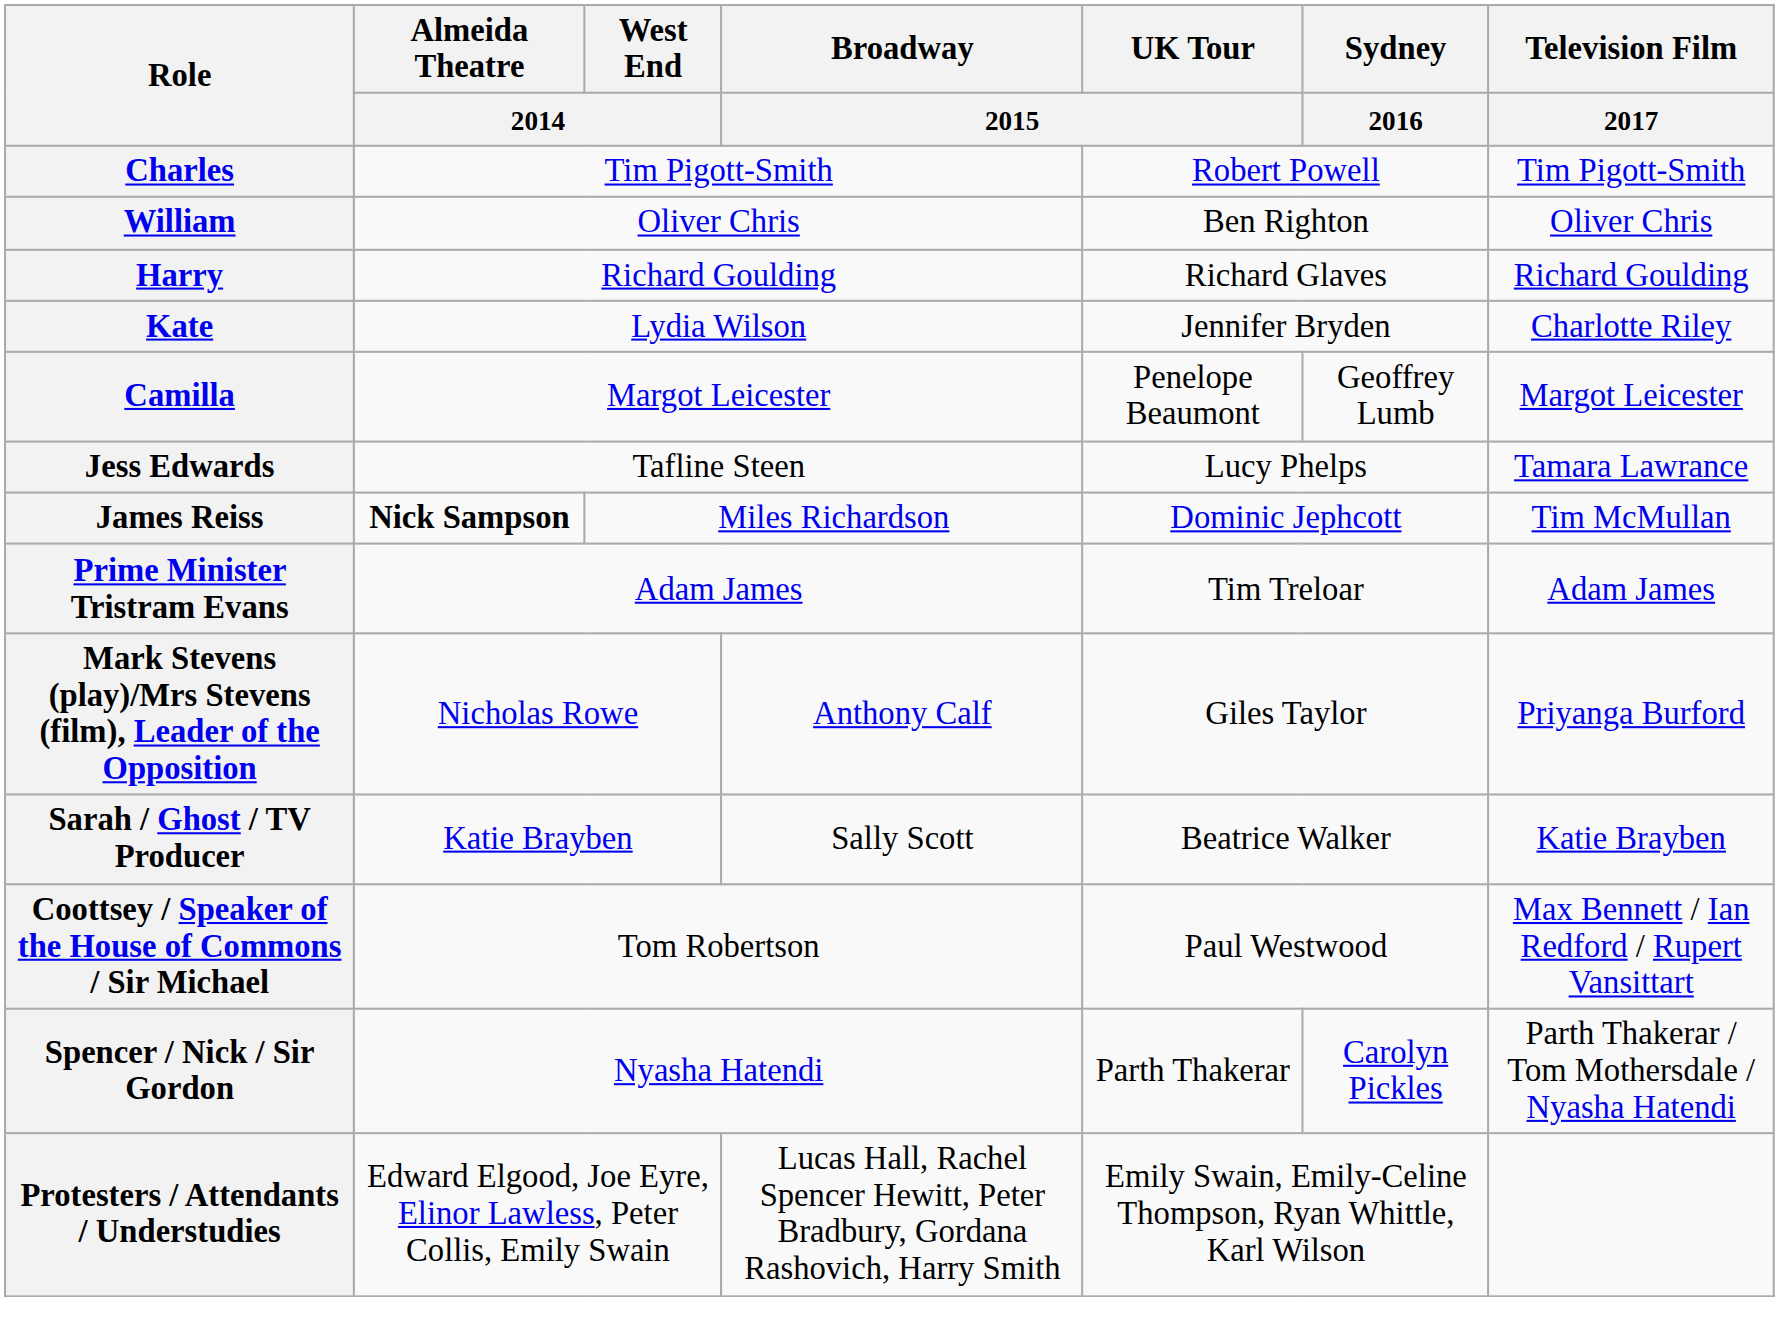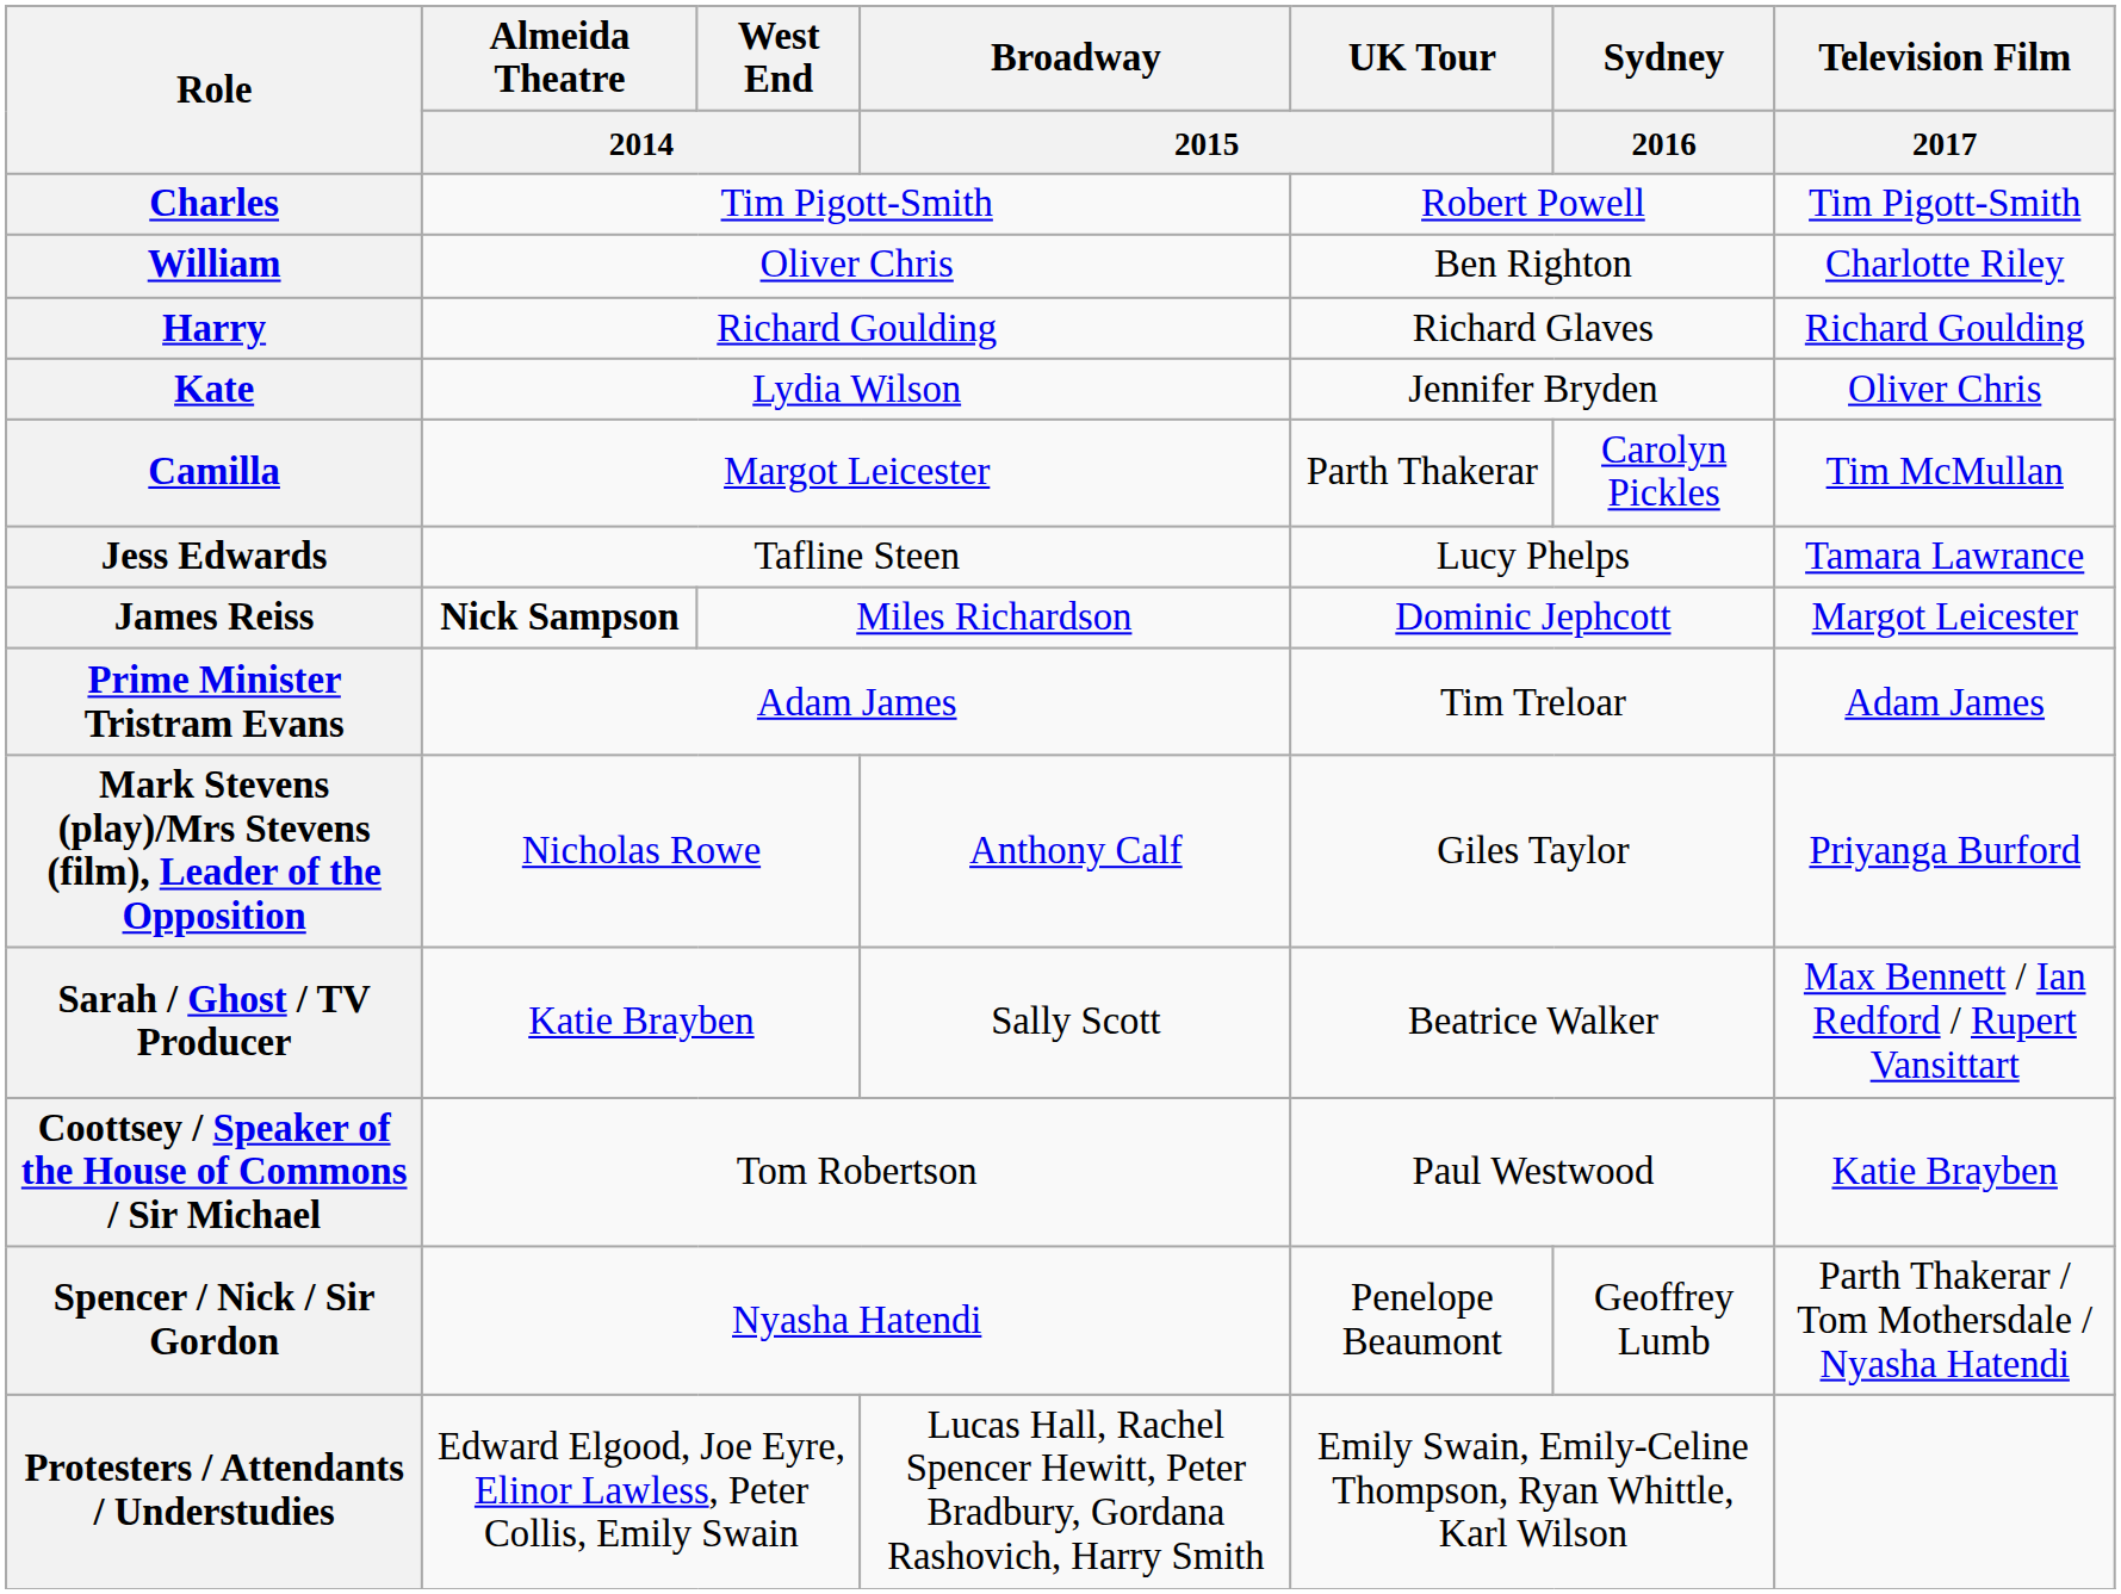 <table class="wikitable">
 <tr>
 <th rowspan="2">Role</th>
 <th>Almeida Theatre</th>
 <th>West End</th>
 <th>Broadway</th>
 <th>UK Tour</th>
 <th>Sydney</th>
 <th>Television Film</th>
 </tr>
 <tr>
 <th colspan="2"><small>2014</small></th>
 <th colspan="2"><small>2015</small></th>
 <th><small>2016</small></th>
 <th><small>2017</small></th>
 </tr>
 <tr>
 <th><a href='#'>Charles</a></th>
 <td colspan="3" align="center"><a href='#'>Tim Pigott-Smith</a></td>
 <td colspan="2" align="center"><a href='#'>Robert Powell</a></td>
 <td align="center"><a href='#'>Tim Pigott-Smith</a></td>
 </tr>
 <tr>
 <th><a href='#'>William</a></th>
 <td colspan="3" align="center"><a href='#'>Oliver Chris</a></td>
 <td colspan="2" align="center">Ben Righton</td>
-<td align="center"><a href='#'>Oliver Chris</a></td>
+<td align="center"><a href='#'>Charlotte Riley</a></td>
 </tr>
 <tr>
 <th><a href='#'>Harry</a></th>
 <td colspan="3" align="center"><a href='#'>Richard Goulding</a></td>
 <td colspan="2" align="center">Richard Glaves</td>
 <td align="center"><a href='#'>Richard Goulding</a></td>
 </tr>
 <tr>
 <th><a href='#'>Kate</a></th>
 <td colspan="3" align="center"><a href='#'>Lydia Wilson</a></td>
 <td colspan="2" align="center">Jennifer Bryden</td>
-<td align="center"><a href='#'>Charlotte Riley</a></td>
+<td align="center"><a href='#'>Oliver Chris</a></td>
 </tr>
 <tr>
 <th><a href='#'>Camilla</a></th>
 <td colspan="3" align="center"><a href='#'>Margot Leicester</a></td>
-<td align="center">Penelope Beaumont</td>
-<td align="center">Geoffrey Lumb</td>
-<td align="center"><a href='#'>Margot Leicester</a></td>
+<td align="center">Parth Thakerar</td>
+<td align="center"><a href='#'>Carolyn Pickles</a></td>
+<td align="center"><a href='#'>Tim McMullan</a></td>
 </tr>
 <tr>
 <th>Jess Edwards</th>
 <td colspan="3" align="center">Tafline Steen</td>
 <td colspan="2" align="center">Lucy Phelps</td>
 <td align="center"><a href='#'>Tamara Lawrance</a></td>
 </tr>
 <tr>
 <th>James Reiss</th>
 <td align="center"><strong>Nick Sampson</strong></td>
 <td colspan=2 align=center><a href='#'>Miles Richardson</a></td>
 <td colspan="2" align="center"><a href='#'>Dominic Jephcott</a></td>
-<td align="center"><a href='#'>Tim McMullan</a></td>
+<td align="center"><a href='#'>Margot Leicester</a></td>
 </tr>
 <tr>
 <th><a href='#'>Prime Minister</a> Tristram Evans</th>
 <td colspan="3" align="center"><a href='#'>Adam James</a></td>
 <td colspan="2" align="center">Tim Treloar</td>
 <td align="center"><a href='#'>Adam James</a></td>
 </tr>
 <tr>
 <th>Mark Stevens (play)/Mrs Stevens (film), <a href='#'>Leader of the Opposition</a></th>
 <td colspan="2" align="center"><a href='#'>Nicholas Rowe</a></td>
 <td align=center><a href='#'>Anthony Calf</a></td>
 <td colspan="2" align="center">Giles Taylor</td>
 <td align="center"><a href='#'>Priyanga Burford</a></td>
 </tr>
 <tr>
 <th>Sarah / <a href='#'>Ghost</a> / TV Producer</th>
 <td colspan="2" align="center"><a href='#'>Katie Brayben</a></td>
 <td align=center>Sally Scott</td>
 <td colspan="2" align="center">Beatrice Walker</td>
-<td align="center"><a href='#'>Katie Brayben</a></td>
+<td align="center"><a href='#'>Max Bennett</a> / <a href='#'>Ian Redford</a> / <a href='#'>Rupert Vansittart</a></td>
 </tr>
 <tr>
 <th>Coottsey / <a href='#'>Speaker of the House of Commons</a> / Sir Michael</th>
 <td colspan="3" align="center">Tom Robertson</td>
 <td colspan="2" align="center">Paul Westwood</td>
-<td align="center"><a href='#'>Max Bennett</a> / <a href='#'>Ian Redford</a> / <a href='#'>Rupert Vansittart</a></td>
+<td align="center"><a href='#'>Katie Brayben</a></td>
 </tr>
 <tr>
 <th>Spencer / Nick / Sir Gordon</th>
 <td colspan="3" align="center"><a href='#'>Nyasha Hatendi</a></td>
-<td align="center">Parth Thakerar</td>
-<td align="center"><a href='#'>Carolyn Pickles</a></td>
+<td align="center">Penelope Beaumont</td>
+<td align="center">Geoffrey Lumb</td>
 <td align="center">Parth Thakerar / Tom Mothersdale / <a href='#'>Nyasha Hatendi</a></td>
 </tr>
 <tr>
 <th>Protesters / Attendants / Understudies</th>
 <td colspan="2" align="center">Edward Elgood, Joe Eyre, <a href='#'>Elinor Lawless</a>, Peter Collis, Emily Swain</td>
 <td align="center">Lucas Hall, Rachel Spencer Hewitt, Peter Bradbury, Gordana Rashovich, Harry Smith</td>
 <td colspan="2" align="center">Emily Swain, Emily-Celine Thompson, Ryan Whittle, Karl Wilson</td>
 <td></td>
 </tr>
 </table>
